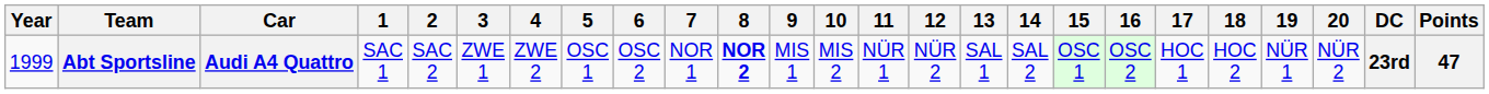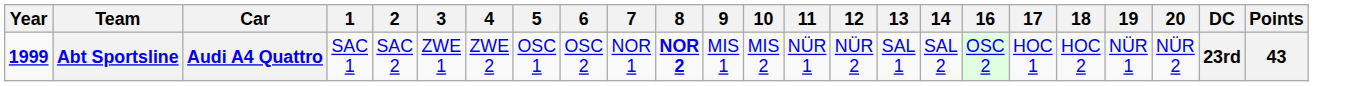 <table class="wikitable" border="1" style="text-align:center; font-size:85%;">
 <tr>
 <th>Year</th>
 <th>Team</th>
 <th>Car</th>
 <th>1</th>
 <th>2</th>
 <th>3</th>
 <th>4</th>
 <th>5</th>
 <th>6</th>
 <th>7</th>
 <th>8</th>
 <th>9</th>
 <th>10</th>
 <th>11</th>
 <th>12</th>
 <th>13</th>
 <th>14</th>
-<th>15</th>
 <th>16</th>
 <th>17</th>
 <th>18</th>
 <th>19</th>
 <th>20</th>
 <th>DC</th>
 <th>Points</th>
 </tr>
 <tr>
-<td><a href='#'>1999</a></td>
+<td><strong><a href='#'>1999</a></strong></td>
 <th nowrap><a href='#'>Abt Sportsline</a></th>
 <th nowrap><a href='#'>Audi A4 Quattro</a></th>
 <td><a href='#'>SAC<br>1</a></td>
 <td><a href='#'>SAC<br>2</a></td>
 <td><a href='#'>ZWE<br>1</a></td>
 <td><a href='#'>ZWE<br>2</a></td>
 <td><a href='#'>OSC<br>1</a></td>
 <td><a href='#'>OSC<br>2</a></td>
 <td><a href='#'>NOR<br>1</a></td>
 <td><strong><a href='#'>NOR<br>2</a></strong></td>
 <td><a href='#'>MIS<br>1</a></td>
 <td><a href='#'>MIS<br>2</a></td>
 <td><a href='#'>NÜR<br>1</a></td>
 <td><a href='#'>NÜR<br>2</a></td>
 <td><a href='#'>SAL<br>1</a></td>
 <td><a href='#'>SAL<br>2</a></td>
-<td style="background:#DFFFDF;"><a href='#'>OSC<br>1</a><br></td>
 <td style="background:#DFFFDF;"><a href='#'>OSC<br>2</a><br></td>
 <td><a href='#'>HOC<br>1</a></td>
 <td><a href='#'>HOC<br>2</a></td>
 <td><a href='#'>NÜR<br>1</a></td>
 <td><a href='#'>NÜR<br>2</a></td>
 <th>23rd</th>
-<th>47</th>
+<th>43</th>
 </tr>
 </table>
